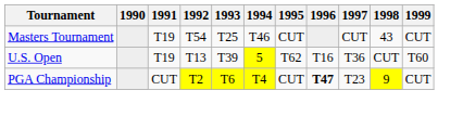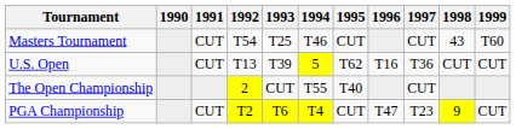 <table class="wikitable" style="font-size:95%;text-align:center;">
 <tr>
 <th>Tournament</th>
 <th>1990</th>
 <th>1991</th>
 <th>1992</th>
 <th>1993</th>
 <th>1994</th>
 <th>1995</th>
 <th>1996</th>
 <th>1997</th>
 <th>1998</th>
 <th>1999</th>
 </tr>
 <tr>
 <td align=left><a href='#'>Masters Tournament</a></td>
 <td style="background:#eeeeee;"></td>
-<td>T19</td>
+<td>CUT</td>
 <td>T54</td>
 <td>T25</td>
 <td>T46</td>
 <td>CUT</td>
 <td style="background:#eeeeee;"></td>
 <td>CUT</td>
 <td>43</td>
-<td>CUT</td>
+<td>T60</td>
 </tr>
 <tr>
 <td align=left><a href='#'>U.S. Open</a></td>
 <td style="background:#eeeeee;"></td>
-<td>T19</td>
+<td>CUT</td>
 <td>T13</td>
 <td>T39</td>
 <td style="background:yellow;">5</td>
 <td>T62</td>
 <td>T16</td>
 <td>T36</td>
 <td>CUT</td>
-<td>T60</td>
+<td>CUT</td>
+</tr>
+<tr>
+<td align=left><a href='#'>The Open Championship</a></td>
+<td style="background:#eeeeee;"></td>
+<td style="background:#eeeeee;"></td>
+<td style="background:yellow;">2</td>
+<td>CUT</td>
+<td>T55</td>
+<td>T40</td>
+<td style="background:#eeeeee;"></td>
+<td>CUT</td>
+<td style="background:#eeeeee;"></td>
+<td style="background:#eeeeee;"></td>
 </tr>
 <tr>
 <td align=left><a href='#'>PGA Championship</a></td>
 <td style="background:#eeeeee;"></td>
 <td>CUT</td>
 <td style="background:yellow;">T2</td>
 <td style="background:yellow;">T6</td>
 <td style="background:yellow;">T4</td>
 <td>CUT</td>
-<td><strong>T47</strong></td>
+<td>T47</td>
 <td>T23</td>
 <td style="background:yellow;">9</td>
 <td>CUT</td>
 </tr>
 </table>
